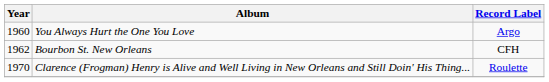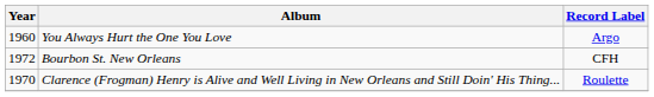 <table class="wikitable" style=text-align:center;>
 <tr>
 <th>Year</th>
 <th>Album</th>
 <th><a href='#'>Record Label</a></th>
 </tr>
 <tr>
 <td rowspan="1">1960</td>
 <td align=left><em>You Always Hurt the One You Love</em></td>
 <td rowspan=""><a href='#'>Argo</a></td>
 </tr>
 <tr>
-<td rowspan="1">1962</td>
+<td rowspan="1">1972</td>
 <td align=left><em>Bourbon St. New Orleans</em></td>
 <td rowspan="">CFH</td>
 </tr>
 <tr>
 <td rowspan="1">1970</td>
 <td align=left><em>Clarence (Frogman) Henry is Alive and Well Living in New Orleans and Still Doin' His Thing...</em></td>
 <td rowspan=""><a href='#'>Roulette</a></td>
 </tr>
 <tr>
 </tr>
 </table>
